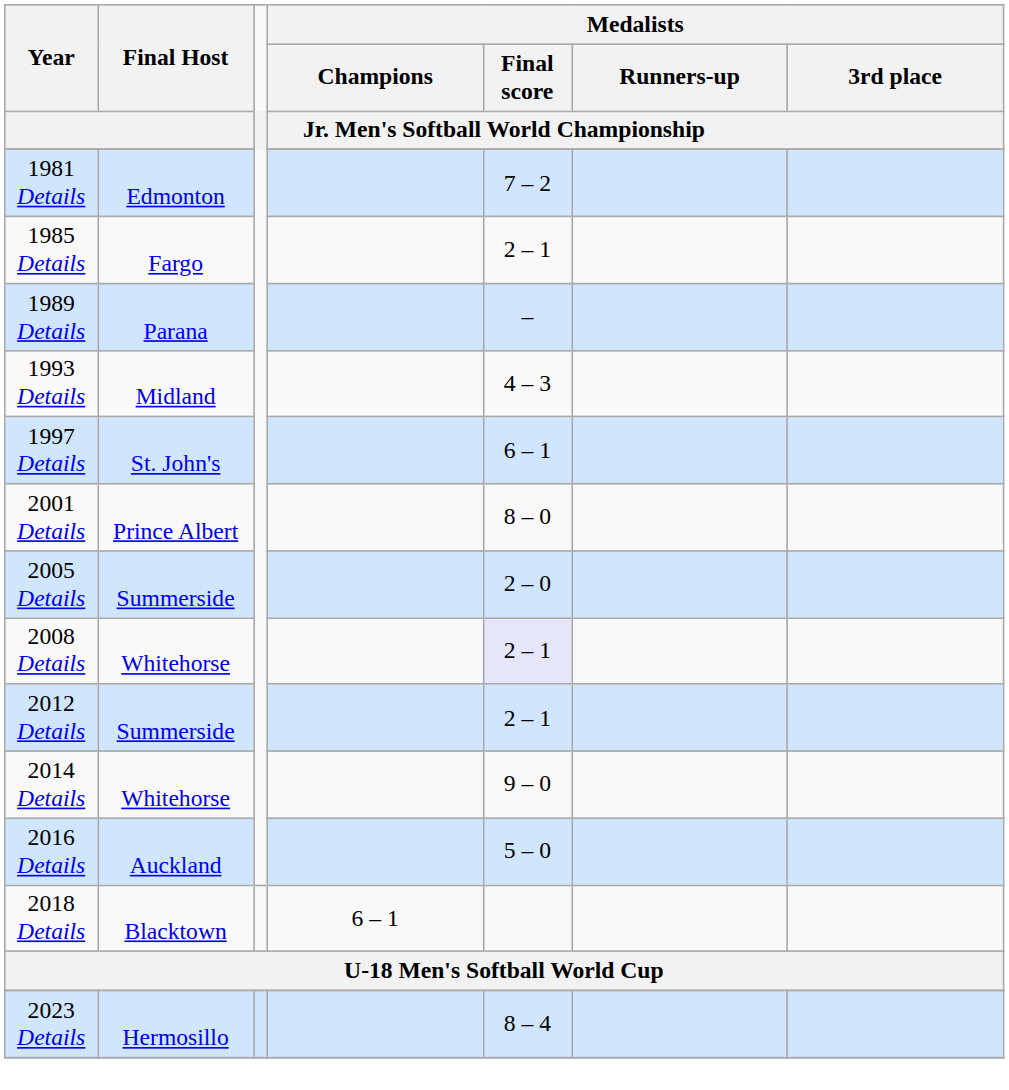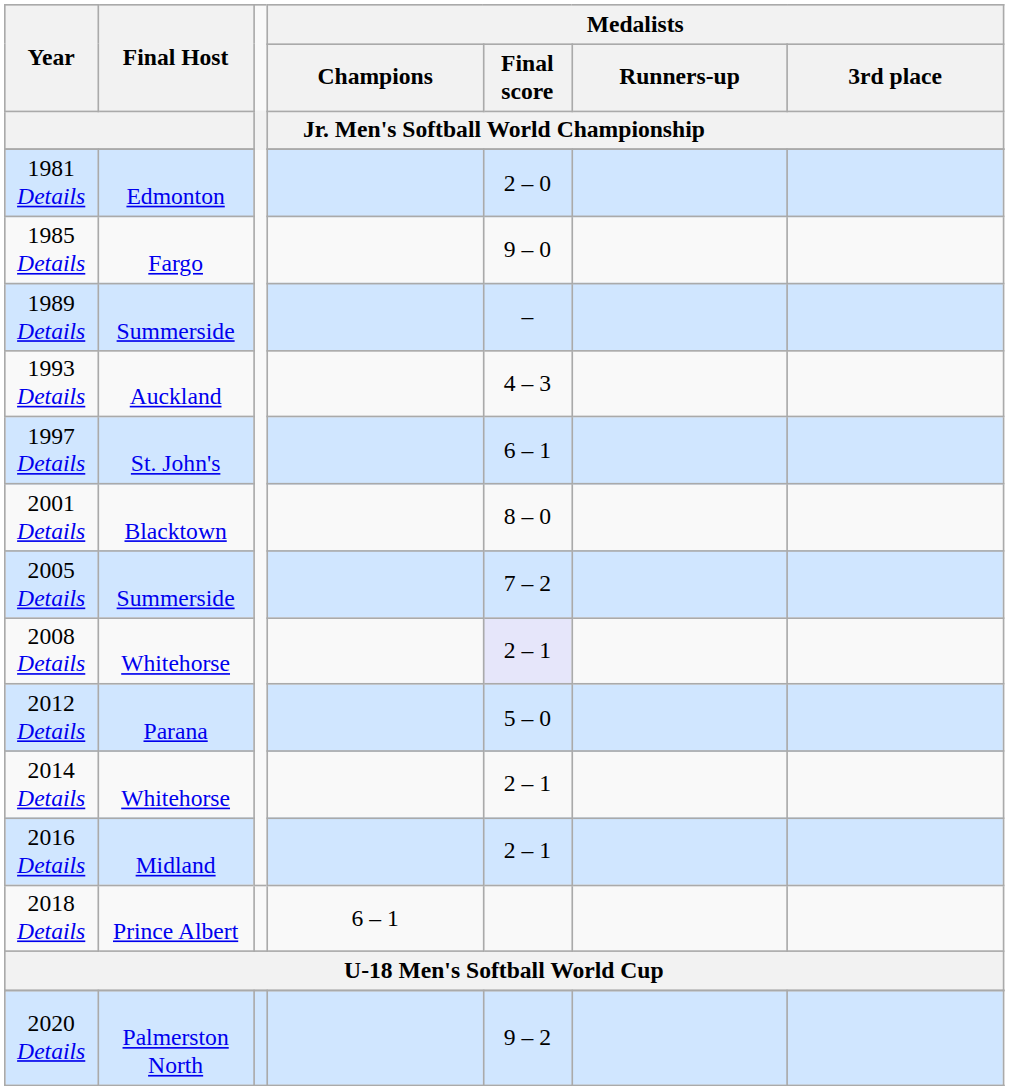 <table class="wikitable" style="font-size:90%; text-align: center;">
 <tr>
 <th rowspan=2 width=5%>Year</th>
 <th rowspan=2 width=10%>Final Host</th>
 <td width=1% rowspan=15 style="border-top:none;border-bottom:none;"></td>
 <th colspan=4>Medalists</th>
 </tr>
 <tr>
 <th width=17%>Champions</th>
 <th width=7%>Final score</th>
 <th width=17%>Runners-up</th>
 <th width=17%>3rd place</th>
 </tr>
 <tr>
 <th colspan=7>Jr. Men's Softball World Championship</th>
 </tr>
 <tr>
 </tr>
 <tr style="background: #D0E6FF;">
 <td>1981<br><em><a href='#'>Details</a></em></td>
 <td><br><a href='#'>Edmonton</a></td>
 <td><strong></strong></td>
-<td>7 – 2</td>
+<td>2 – 0</td>
 <td></td>
 <td></td>
 </tr>
 <tr>
 <td>1985<br><em><a href='#'>Details</a></em></td>
 <td><br><a href='#'>Fargo</a></td>
 <td><strong></strong></td>
-<td>2 – 1</td>
+<td>9 – 0</td>
 <td></td>
 <td></td>
 </tr>
 <tr style="background: #D0E6FF;">
 <td>1989<br><em><a href='#'>Details</a></em></td>
-<td><br><a href='#'>Parana</a></td>
+<td><br><a href='#'>Summerside</a></td>
 <td><strong></strong></td>
 <td>–</td>
 <td></td>
 <td></td>
 </tr>
 <tr>
 <td>1993<br><em><a href='#'>Details</a></em></td>
-<td><br><a href='#'>Midland</a></td>
+<td><br><a href='#'>Auckland</a></td>
 <td><strong></strong></td>
 <td>4 – 3</td>
 <td></td>
 <td></td>
 </tr>
 <tr style="background: #D0E6FF;">
 <td>1997<br><em><a href='#'>Details</a></em></td>
 <td><br><a href='#'>St. John's</a></td>
 <td><strong></strong></td>
 <td>6 – 1</td>
 <td></td>
 <td></td>
 </tr>
 <tr>
 <td>2001<br><em><a href='#'>Details</a></em></td>
-<td><br><a href='#'>Prince Albert</a></td>
+<td><br><a href='#'>Blacktown</a></td>
 <td><strong></strong></td>
 <td>8 – 0</td>
 <td></td>
 <td></td>
 </tr>
 <tr style="background: #D0E6FF;">
 <td>2005<br><em><a href='#'>Details</a></em></td>
 <td><br><a href='#'>Summerside</a></td>
 <td><strong></strong></td>
-<td>2 – 0</td>
+<td>7 – 2</td>
 <td></td>
 <td></td>
 </tr>
 <tr>
 <td>2008<br><em><a href='#'>Details</a></em></td>
 <td><br><a href='#'>Whitehorse</a></td>
 <td><strong></strong></td>
 <td style="background: lavender;">2 – 1</td>
 <td></td>
 <td></td>
 </tr>
 <tr style="background: #D0E6FF;">
 <td>2012<br><em><a href='#'>Details</a></em></td>
-<td><br><a href='#'>Summerside</a></td>
+<td><br><a href='#'>Parana</a></td>
 <td><strong></strong></td>
-<td>2 – 1</td>
+<td>5 – 0</td>
 <td></td>
 <td></td>
 </tr>
 <tr>
 <td>2014<br><em><a href='#'>Details</a></em></td>
 <td><br><a href='#'>Whitehorse</a></td>
 <td><strong></strong></td>
-<td>9 – 0</td>
+<td>2 – 1</td>
 <td></td>
 <td></td>
 </tr>
 <tr style="background: #D0E6FF;">
 <td>2016<br><em><a href='#'>Details</a></em></td>
-<td><br><a href='#'>Auckland</a></td>
+<td><br><a href='#'>Midland</a></td>
 <td><strong></strong></td>
-<td>5 – 0</td>
+<td>2 – 1</td>
 <td></td>
 <td></td>
 </tr>
 <tr>
 <td>2018<br><em><a href='#'>Details</a></em></td>
-<td><br><a href='#'>Blacktown</a></td>
+<td><br><a href='#'>Prince Albert</a></td>
 <td><strong></strong></td>
 <td>6 – 1</td>
 <td></td>
 <td></td>
 </tr>
 <tr>
 <th colspan=7>U-18 Men's Softball World Cup</th>
 </tr>
 <tr>
 </tr>
-<tr>
-</tr>
 <tr style="background: #D0E6FF;">
-<td>2023<br><em><a href='#'>Details</a></em></td>
-<td><br><a href='#'>Hermosillo</a></td>
+<td>2020<br><em><a href='#'>Details</a></em></td>
+<td><br><a href='#'>Palmerston North</a></td>
 <td></td>
 <td><strong></strong></td>
-<td>8 – 4</td>
+<td>9 – 2</td>
 <td></td>
 <td></td>
 </tr>
 <tr>
 </tr>
+<tr>
+</tr>
 </table>
